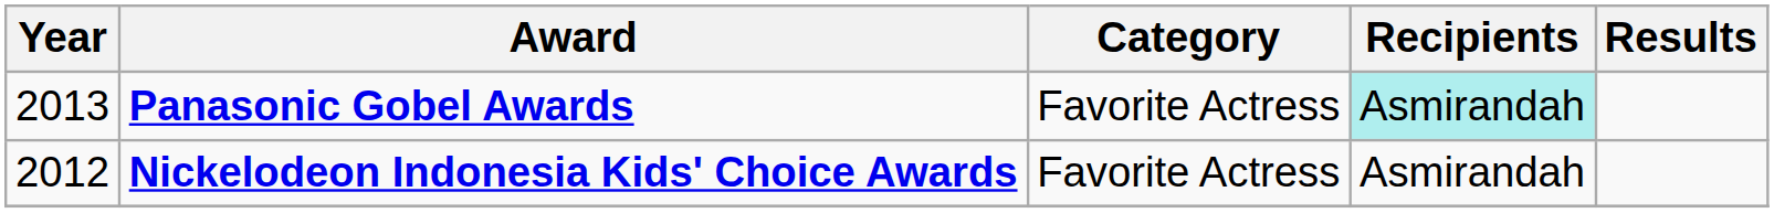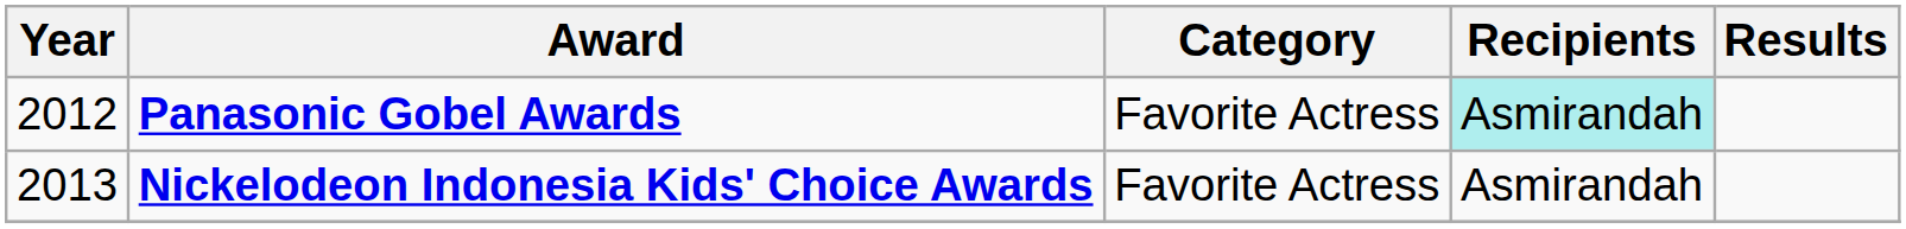 <table class="wikitable">
 <tr>
 <th>Year</th>
 <th>Award</th>
 <th>Category</th>
 <th>Recipients</th>
 <th>Results</th>
 </tr>
 <tr>
-<td>2013</td>
+<td>2012</td>
 <td><strong><a href='#'>Panasonic Gobel Awards</a></strong></td>
 <td>Favorite Actress</td>
 <td style="background: paleturquoise;">Asmirandah</td>
 <td></td>
 </tr>
 <tr>
-<td>2012</td>
+<td>2013</td>
 <td><strong><a href='#'>Nickelodeon Indonesia Kids' Choice Awards</a></strong></td>
 <td>Favorite Actress</td>
 <td>Asmirandah</td>
 <td></td>
 </tr>
 <tr>
 </tr>
 </table>
